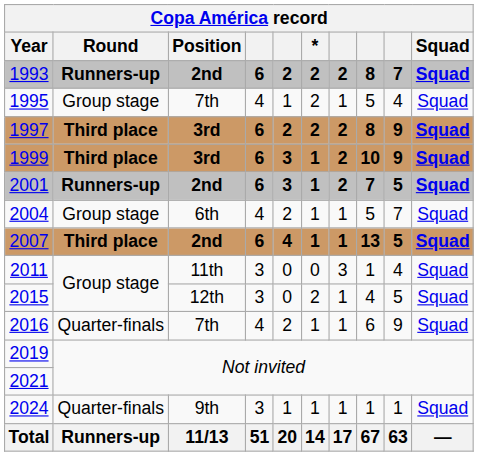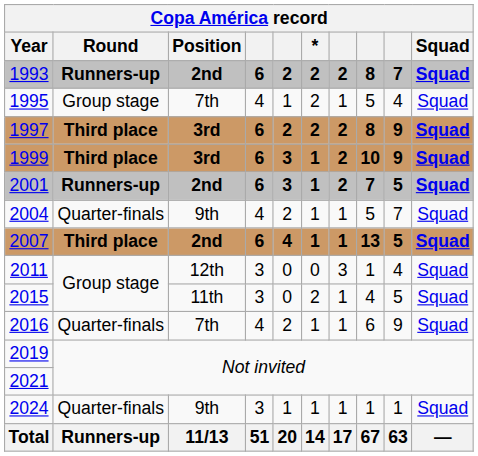 <table class="wikitable" style="text-align: center">
 <tr>
 <th colspan=10><a href='#'>Copa América</a> record</th>
 </tr>
 <tr>
 <th>Year</th>
 <th>Round</th>
 <th>Position</th>
 <th></th>
 <th></th>
 <th>*</th>
 <th></th>
 <th></th>
 <th></th>
 <th>Squad</th>
 </tr>
 <tr bgcolor=silver>
 <td> <a href='#'>1993</a></td>
 <td><strong>Runners-up</strong></td>
 <td><strong>2nd</strong></td>
 <td><strong>6</strong></td>
 <td><strong>2</strong></td>
 <td><strong>2</strong></td>
 <td><strong>2</strong></td>
 <td><strong>8</strong></td>
 <td><strong>7</strong></td>
 <td><strong><a href='#'>Squad</a></strong></td>
 </tr>
 <tr>
 <td> <a href='#'>1995</a></td>
 <td>Group stage</td>
 <td>7th</td>
 <td>4</td>
 <td>1</td>
 <td>2</td>
 <td>1</td>
 <td>5</td>
 <td>4</td>
 <td><a href='#'>Squad</a></td>
 </tr>
 <tr bgcolor=#c96>
 <td> <a href='#'>1997</a></td>
 <td><strong>Third place</strong></td>
 <td><strong>3rd</strong></td>
 <td><strong>6</strong></td>
 <td><strong>2</strong></td>
 <td><strong>2</strong></td>
 <td><strong>2</strong></td>
 <td><strong>8</strong></td>
 <td><strong>9</strong></td>
 <td><strong><a href='#'>Squad</a></strong></td>
 </tr>
 <tr bgcolor=#c96>
 <td> <a href='#'>1999</a></td>
 <td><strong>Third place</strong></td>
 <td><strong>3rd</strong></td>
 <td><strong>6</strong></td>
 <td><strong>3</strong></td>
 <td><strong>1</strong></td>
 <td><strong>2</strong></td>
 <td><strong>10</strong></td>
 <td><strong>9</strong></td>
 <td><strong><a href='#'>Squad</a></strong></td>
 </tr>
 <tr bgcolor=silver>
 <td> <a href='#'>2001</a></td>
 <td><strong>Runners-up</strong></td>
 <td><strong>2nd</strong></td>
 <td><strong>6</strong></td>
 <td><strong>3</strong></td>
 <td><strong>1</strong></td>
 <td><strong>2</strong></td>
 <td><strong>7</strong></td>
 <td><strong>5</strong></td>
 <td><strong><a href='#'>Squad</a></strong></td>
 </tr>
 <tr>
 <td> <a href='#'>2004</a></td>
-<td>Group stage</td>
-<td>6th</td>
+<td>Quarter-finals</td>
+<td>9th</td>
 <td>4</td>
 <td>2</td>
 <td>1</td>
 <td>1</td>
 <td>5</td>
 <td>7</td>
 <td><a href='#'>Squad</a></td>
 </tr>
 <tr bgcolor=#c96>
 <td> <a href='#'>2007</a></td>
 <td><strong>Third place</strong></td>
 <td><strong>2nd</strong></td>
 <td><strong>6</strong></td>
 <td><strong>4</strong></td>
 <td><strong>1</strong></td>
 <td><strong>1</strong></td>
 <td><strong>13</strong></td>
 <td><strong>5</strong></td>
 <td><strong><a href='#'>Squad</a></strong></td>
 </tr>
 <tr>
 <td> <a href='#'>2011</a></td>
 <td rowspan=2>Group stage</td>
-<td>11th</td>
+<td>12th</td>
 <td>3</td>
 <td>0</td>
 <td>0</td>
 <td>3</td>
 <td>1</td>
 <td>4</td>
 <td><a href='#'>Squad</a></td>
 </tr>
 <tr>
 <td> <a href='#'>2015</a></td>
-<td>12th</td>
+<td>11th</td>
 <td>3</td>
 <td>0</td>
 <td>2</td>
 <td>1</td>
 <td>4</td>
 <td>5</td>
 <td><a href='#'>Squad</a></td>
 </tr>
 <tr>
 <td> <a href='#'>2016</a></td>
 <td>Quarter-finals</td>
 <td>7th</td>
 <td>4</td>
 <td>2</td>
 <td>1</td>
 <td>1</td>
 <td>6</td>
 <td>9</td>
 <td><a href='#'>Squad</a></td>
 </tr>
 <tr>
 <td> <a href='#'>2019</a></td>
 <td rowspan=2 colspan=9 align=center><em>Not invited</em></td>
 </tr>
 <tr>
 <td> <a href='#'>2021</a></td>
 </tr>
 <tr>
 <td> <a href='#'>2024</a></td>
 <td>Quarter-finals</td>
 <td>9th</td>
 <td>3</td>
 <td>1</td>
 <td>1</td>
 <td>1</td>
 <td>1</td>
 <td>1</td>
 <td><a href='#'>Squad</a></td>
 </tr>
 <tr>
 <th>Total</th>
 <th>Runners-up</th>
 <th>11/13</th>
 <th>51</th>
 <th>20</th>
 <th>14</th>
 <th>17</th>
 <th>67</th>
 <th>63</th>
 <th>—</th>
 </tr>
 </table>
